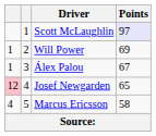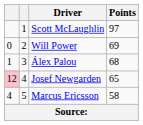 <table class="wikitable" style="font-size: 85%;">
 <tr>
 <th scope="col"></th>
 <th scope="col"></th>
 <th scope="col">Driver</th>
 <th scope="col">Points</th>
 </tr>
 <tr>
 <td align="left"></td>
 <td align="center">1</td>
 <td> <a href='#'>Scott McLaughlin</a></td>
-<td align="left" style="background: lavender;">97</td>
+<td align="left">97</td>
 </tr>
 <tr>
-<td align="left"> 1</td>
+<td align="left"> 0</td>
 <td align="center">2</td>
 <td> <a href='#'>Will Power</a></td>
 <td align="left">69</td>
 </tr>
 <tr>
 <td align="left"> 1</td>
 <td align="center">3</td>
 <td> <a href='#'>Álex Palou</a></td>
-<td align="left">67</td>
+<td align="left">68</td>
 </tr>
 <tr>
 <td align="left" style="background: pink;"> 12</td>
 <td align="center">4</td>
 <td> <a href='#'>Josef Newgarden</a></td>
 <td align="left">65</td>
 </tr>
 <tr>
 <td align="left"> 4</td>
 <td align="center">5</td>
 <td> <a href='#'>Marcus Ericsson</a></td>
 <td align="left">58</td>
 </tr>
 <tr>
 <th colspan=4>Source:</th>
 </tr>
 </table>
